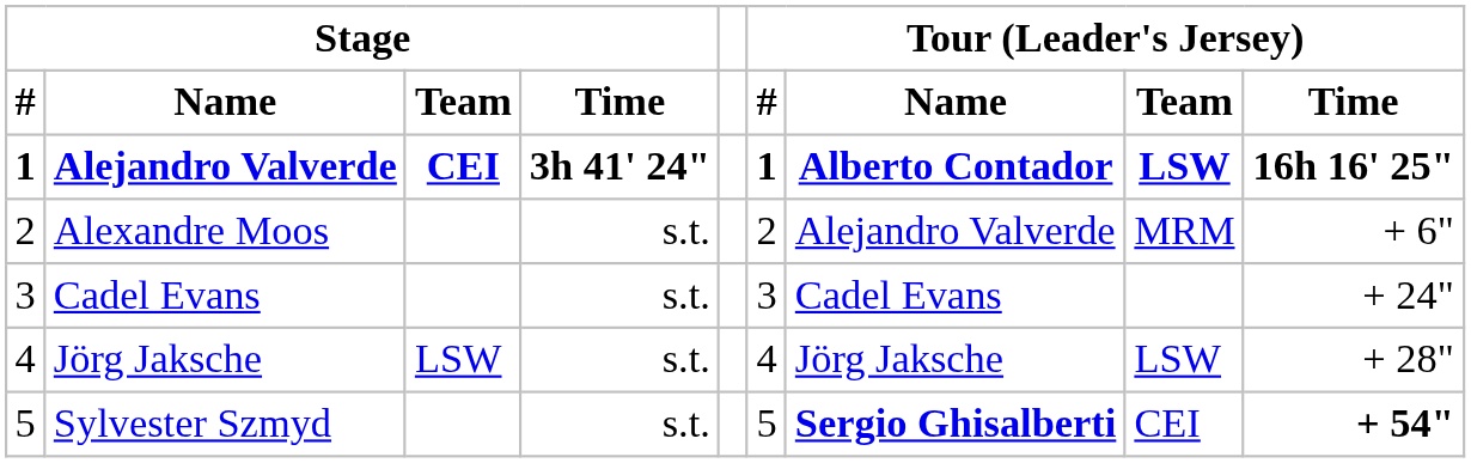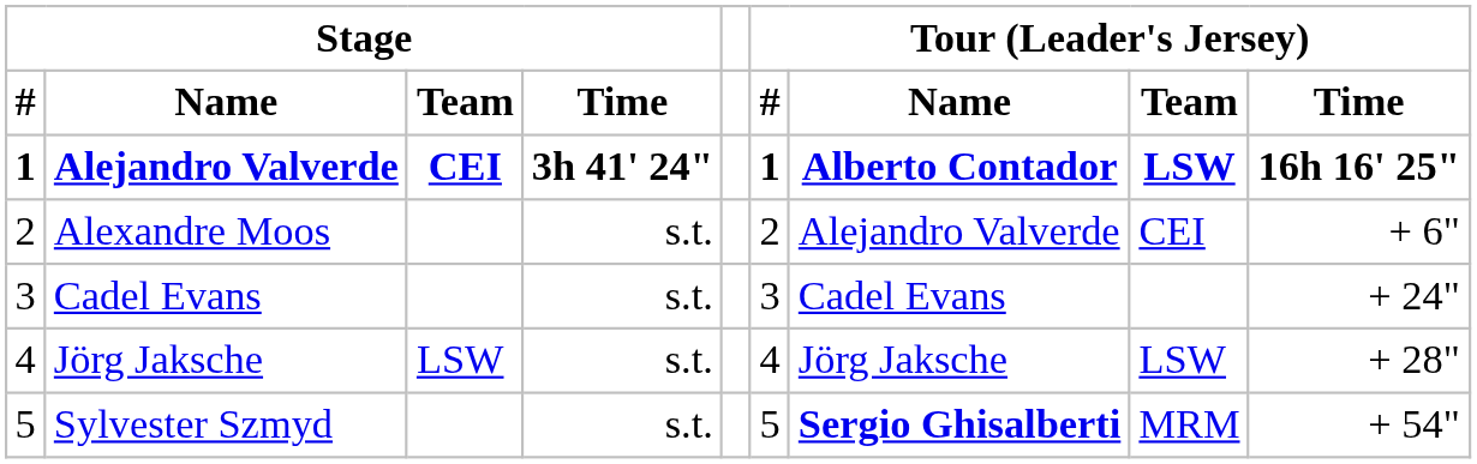 <table style="border-collapse: collapse; border-color: #c0c0c0;" border="1" cellpadding="3">
 <tr>
 <th colspan="4">Stage</th>
 <th></th>
 <th colspan="4">Tour (Leader's Jersey)</th>
 </tr>
 <tr ->
 <th>#</th>
 <th>Name</th>
 <th>Team</th>
 <th>Time</th>
 <th> </th>
 <th>#</th>
 <th>Name</th>
 <th>Team</th>
 <th>Time</th>
 </tr>
 <tr ->
 <th>1</th>
 <th><a href='#'>Alejandro Valverde</a> </th>
 <th><a href='#'>CEI</a></th>
 <th align="right">3h 41' 24"</th>
 <th></th>
 <th>1</th>
 <th><a href='#'>Alberto Contador</a> </th>
 <th><a href='#'>LSW</a></th>
 <th align="right">16h 16' 25"</th>
 </tr>
 <tr ->
 <td>2</td>
 <td><a href='#'>Alexandre Moos</a> </td>
 <td></td>
 <td align="right">s.t.</td>
 <td></td>
 <td>2</td>
 <td><a href='#'>Alejandro Valverde</a> </td>
-<td><a href='#'>MRM</a></td>
+<td><a href='#'>CEI</a></td>
 <td align="right">+ 6"</td>
 </tr>
 <tr ->
 <td>3</td>
 <td><a href='#'>Cadel Evans</a> </td>
 <td></td>
 <td align="right">s.t.</td>
 <td></td>
 <td>3</td>
 <td><a href='#'>Cadel Evans</a> </td>
 <td></td>
 <td align="right">+ 24"</td>
 </tr>
 <tr ->
 <td>4</td>
 <td><a href='#'>Jörg Jaksche</a> </td>
 <td><a href='#'>LSW</a></td>
 <td align="right">s.t.</td>
 <td></td>
 <td>4</td>
 <td><a href='#'>Jörg Jaksche</a> </td>
 <td><a href='#'>LSW</a></td>
 <td align="right">+ 28"</td>
 </tr>
 <tr ->
 <td>5</td>
 <td><a href='#'>Sylvester Szmyd</a> </td>
 <td></td>
 <td align="right">s.t.</td>
 <td></td>
 <td>5</td>
 <td><strong><a href='#'>Sergio Ghisalberti</a> </strong></td>
-<td><a href='#'>CEI</a></td>
-<td align="right"><strong>+ 54"</strong></td>
+<td><a href='#'>MRM</a></td>
+<td align="right">+ 54"</td>
 </tr>
 </table>
